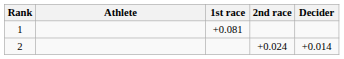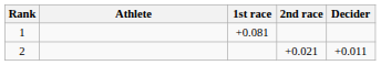 <table class=wikitable style="text-align:center">
 <tr>
 <th width=40>Rank</th>
 <th width=250>Athlete</th>
 <th width=60>1st race</th>
 <th width=60>2nd race</th>
 <th width=60>Decider</th>
 </tr>
 <tr>
 <td>1</td>
 <td align=left></td>
 <td>+0.081</td>
 <td></td>
 <td></td>
 </tr>
 <tr>
 <td>2</td>
 <td align=left></td>
 <td></td>
-<td>+0.024</td>
-<td>+0.014</td>
+<td>+0.021</td>
+<td>+0.011</td>
 </tr>
 </table>
